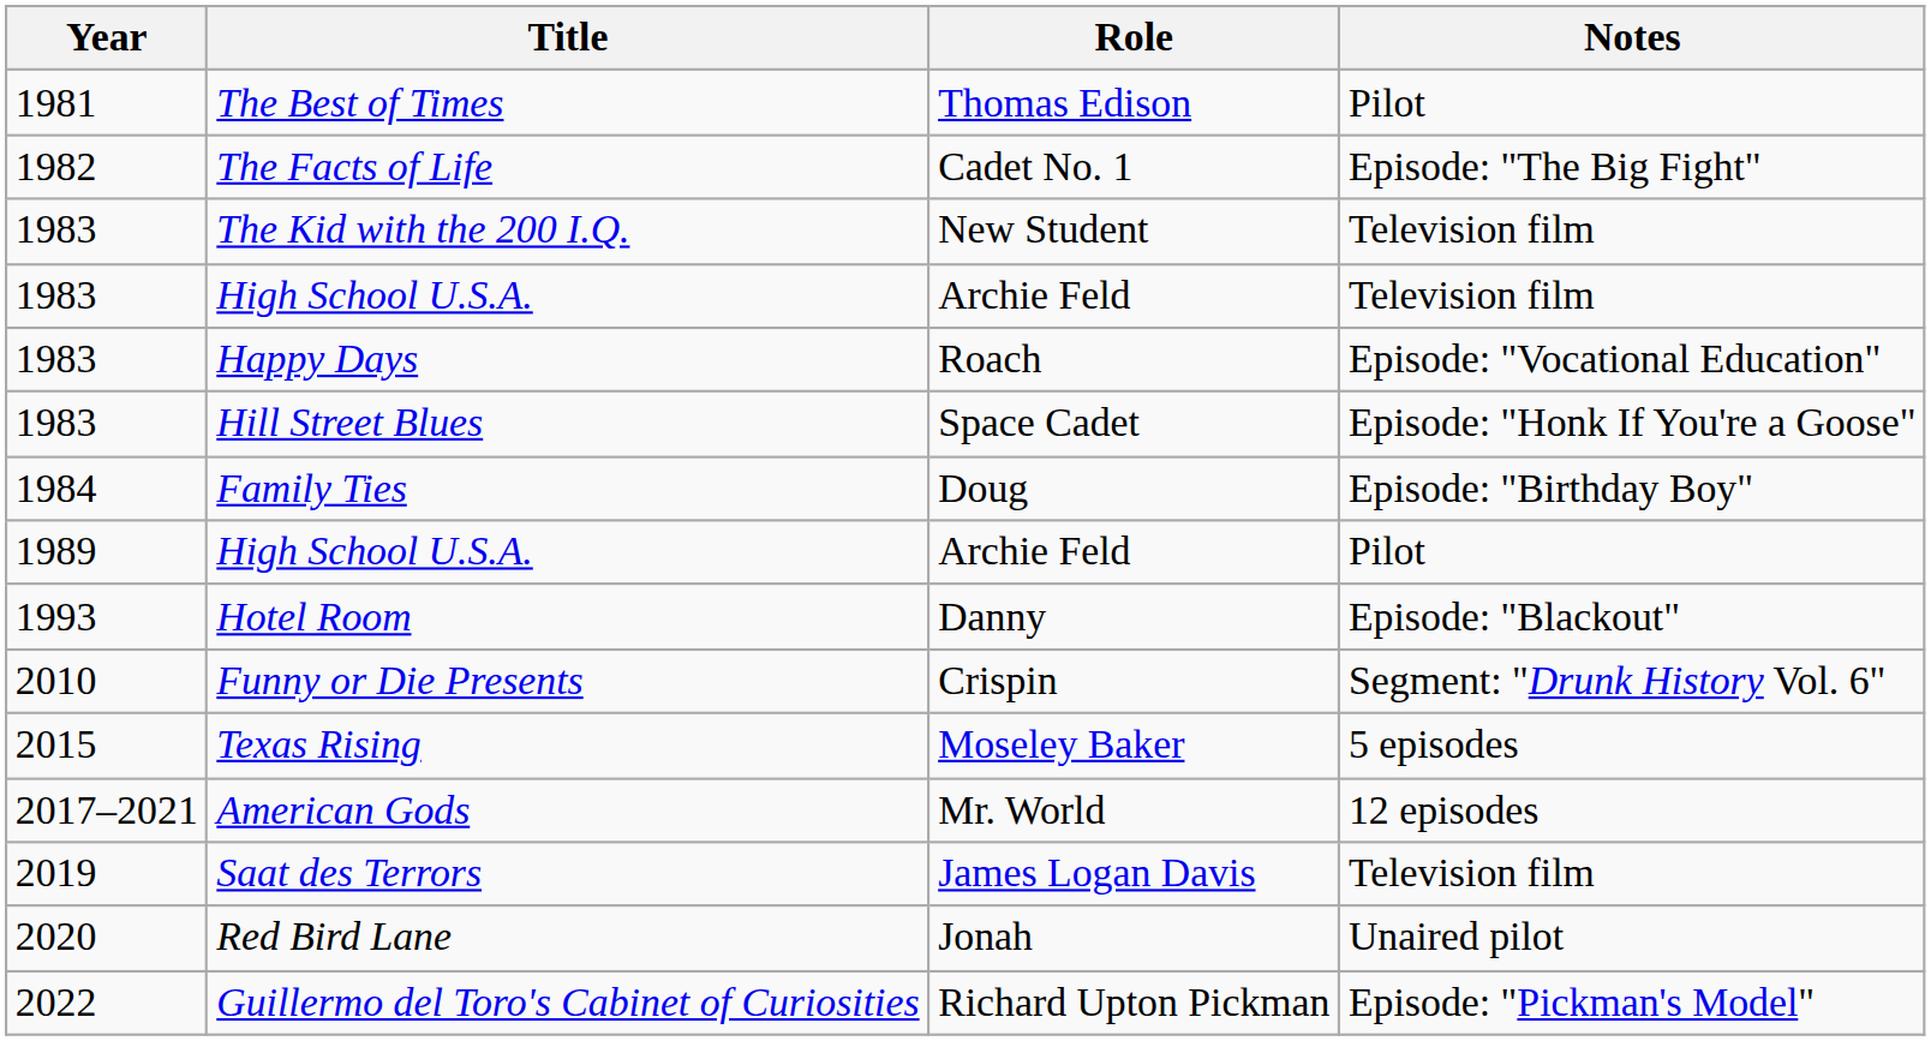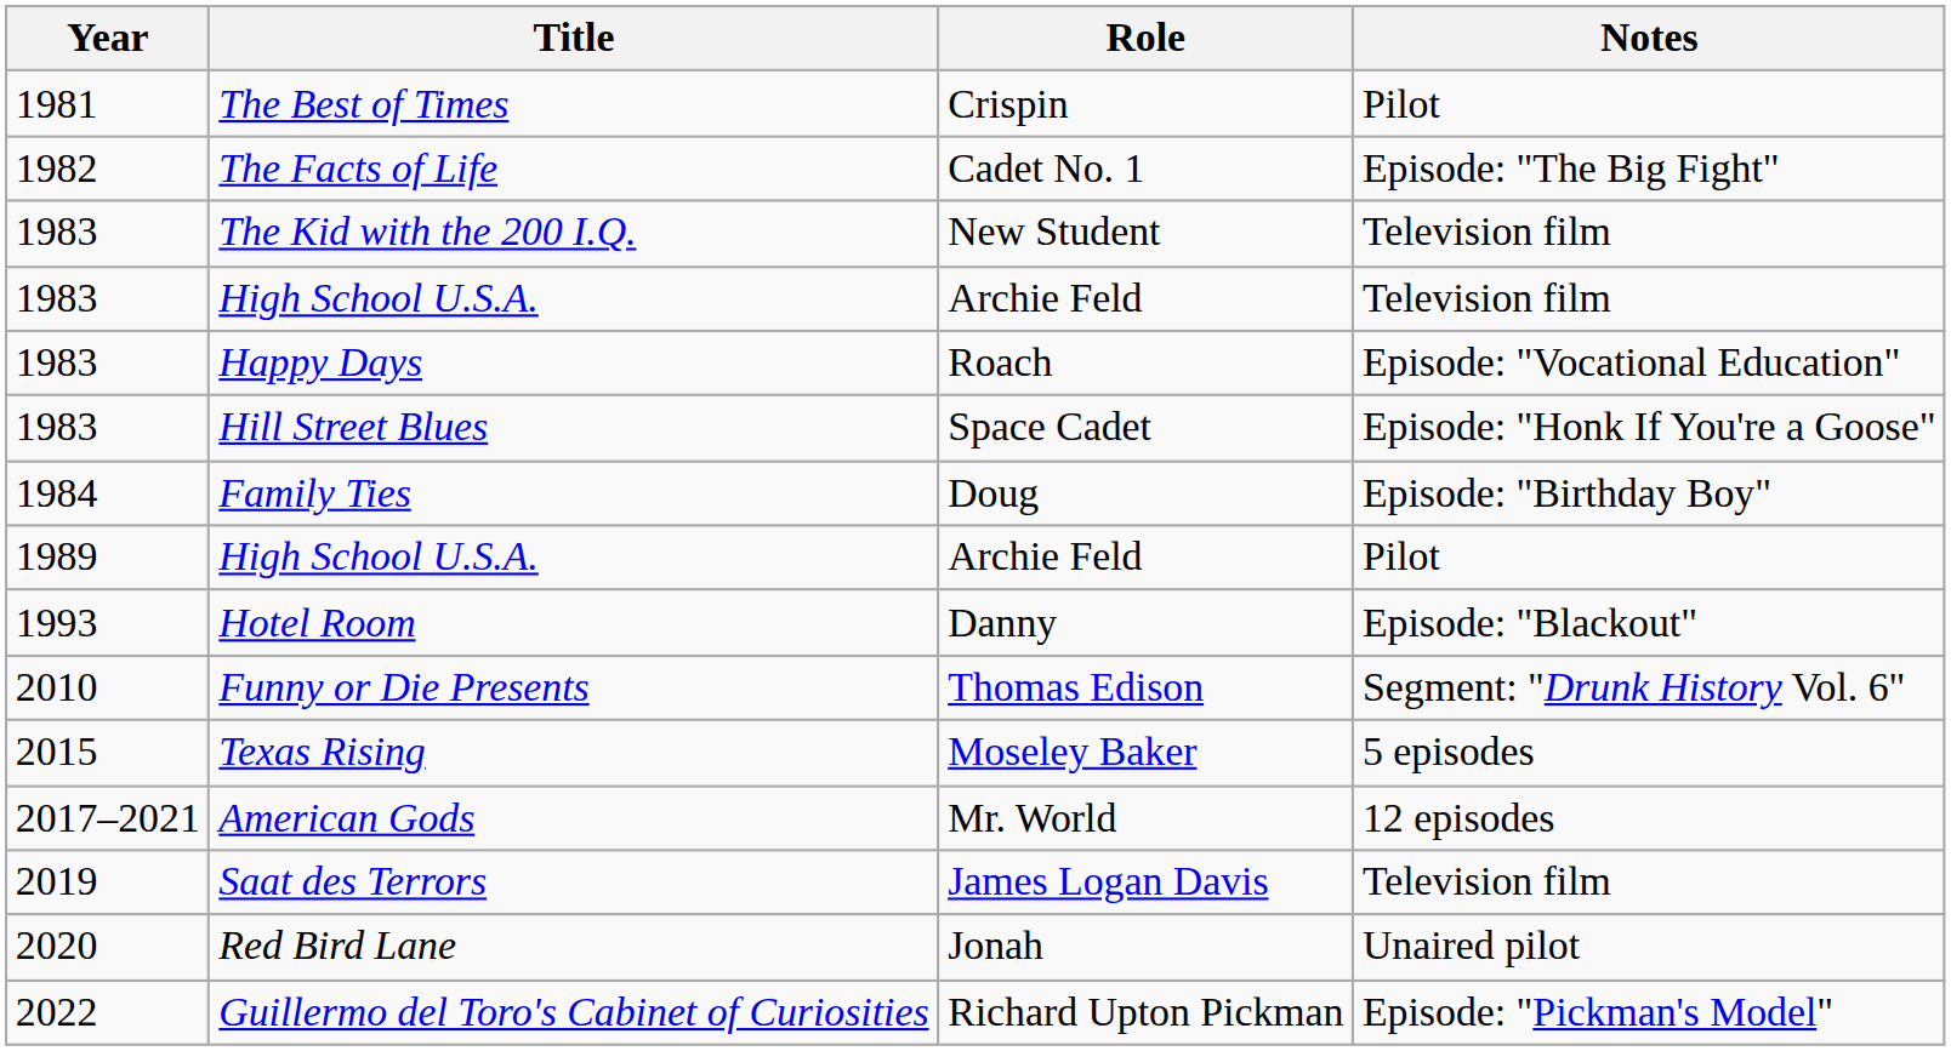 <table class="wikitable sortable">
 <tr>
 <th>Year</th>
 <th>Title</th>
 <th>Role</th>
 <th class=unsortable>Notes</th>
 </tr>
 <tr>
 <td>1981</td>
 <td><em><a href='#'>The Best of Times</a></em></td>
-<td><a href='#'>Thomas Edison</a></td>
+<td>Crispin</td>
 <td>Pilot</td>
 </tr>
 <tr>
 <td>1982</td>
 <td><em><a href='#'>The Facts of Life</a></em></td>
 <td>Cadet No. 1</td>
 <td>Episode: "The Big Fight"</td>
 </tr>
 <tr>
 <td>1983</td>
 <td><em><a href='#'>The Kid with the 200 I.Q.</a></em></td>
 <td>New Student</td>
 <td>Television film</td>
 </tr>
 <tr>
 <td>1983</td>
 <td><em><a href='#'>High School U.S.A.</a></em></td>
 <td>Archie Feld</td>
 <td>Television film</td>
 </tr>
 <tr>
 <td>1983</td>
 <td><em><a href='#'>Happy Days</a></em></td>
 <td>Roach</td>
 <td>Episode: "Vocational Education"</td>
 </tr>
 <tr>
 <td>1983</td>
 <td><em><a href='#'>Hill Street Blues</a></em></td>
 <td>Space Cadet</td>
 <td>Episode: "Honk If You're a Goose"</td>
 </tr>
 <tr>
 <td>1984</td>
 <td><em><a href='#'>Family Ties</a></em></td>
 <td>Doug</td>
 <td>Episode: "Birthday Boy"</td>
 </tr>
 <tr>
 <td>1989</td>
 <td><em><a href='#'>High School U.S.A.</a></em></td>
 <td>Archie Feld</td>
 <td>Pilot</td>
 </tr>
 <tr>
 <td>1993</td>
 <td><em><a href='#'>Hotel Room</a></em></td>
 <td>Danny</td>
 <td>Episode: "Blackout"</td>
 </tr>
 <tr>
 <td>2010</td>
 <td><em><a href='#'>Funny or Die Presents</a></em></td>
-<td>Crispin</td>
+<td><a href='#'>Thomas Edison</a></td>
 <td>Segment: "<em><a href='#'>Drunk History</a></em> Vol. 6"</td>
 </tr>
 <tr>
 <td>2015</td>
 <td><em><a href='#'>Texas Rising</a></em></td>
 <td><a href='#'>Moseley Baker</a></td>
 <td>5 episodes</td>
 </tr>
 <tr>
 <td>2017–2021</td>
 <td><em><a href='#'>American Gods</a></em></td>
 <td>Mr. World</td>
 <td>12 episodes</td>
 </tr>
 <tr>
 <td>2019</td>
 <td><em><a href='#'>Saat des Terrors</a></em></td>
 <td><a href='#'>James Logan Davis</a></td>
 <td>Television film</td>
 </tr>
 <tr>
 <td>2020</td>
 <td><em>Red Bird Lane</em></td>
 <td>Jonah</td>
 <td>Unaired pilot</td>
 </tr>
 <tr>
 <td>2022</td>
 <td><em><a href='#'>Guillermo del Toro's Cabinet of Curiosities</a></em></td>
 <td>Richard Upton Pickman</td>
 <td>Episode: "<a href='#'>Pickman's Model</a>"</td>
 </tr>
 </table>
